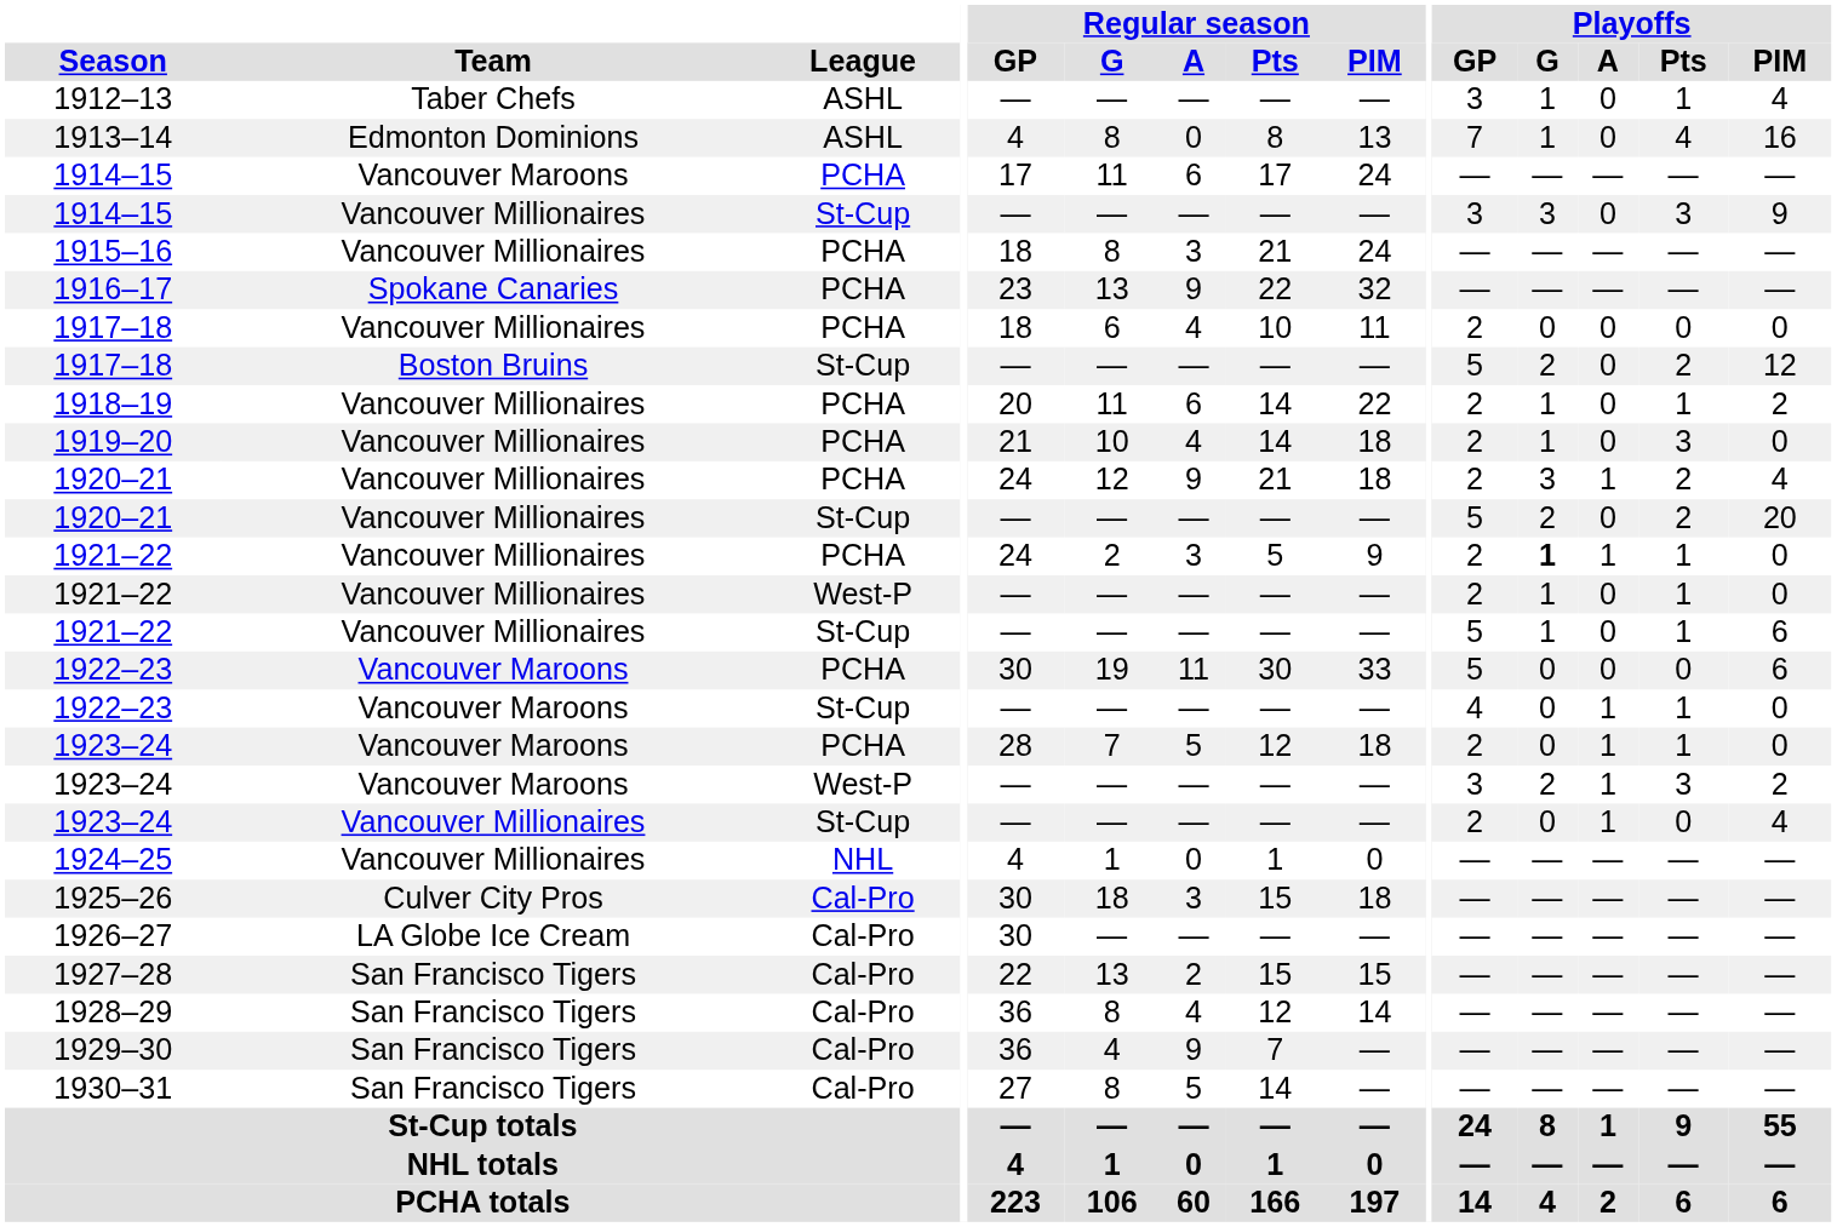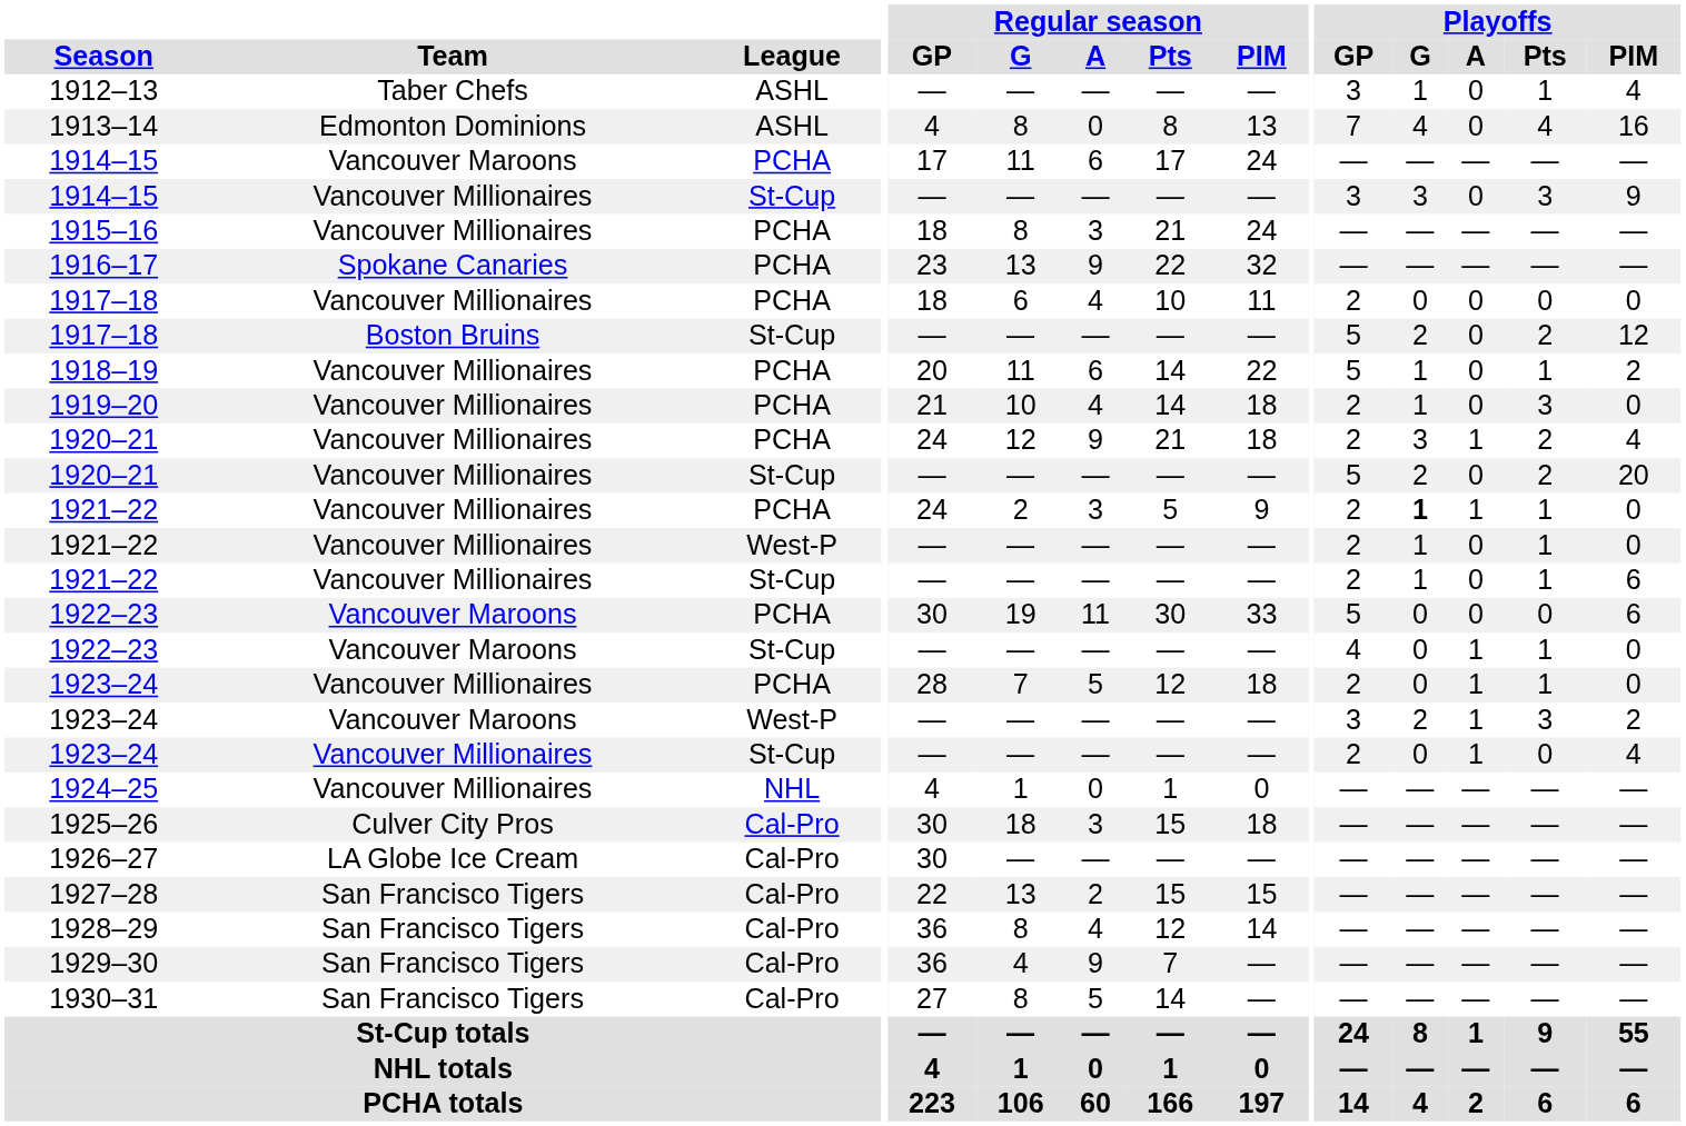 <table border="0" cellpadding="1" cellspacing="0" style="text-align:center; width:60em">
 <tr bgcolor="#e0e0e0">
 <th colspan="3" bgcolor="#ffffff"></th>
 <th rowspan="100" bgcolor="#ffffff"></th>
 <th colspan="5"><a href='#'>Regular season</a></th>
 <th rowspan="100" bgcolor="#ffffff"></th>
 <th colspan="5"><a href='#'>Playoffs</a></th>
 </tr>
 <tr bgcolor="#e0e0e0">
 <th><a href='#'>Season</a></th>
 <th>Team</th>
 <th>League</th>
 <th>GP</th>
 <th><a href='#'>G</a></th>
 <th><a href='#'>A</a></th>
 <th><a href='#'>Pts</a></th>
 <th><a href='#'>PIM</a></th>
 <th>GP</th>
 <th>G</th>
 <th>A</th>
 <th>Pts</th>
 <th>PIM</th>
 </tr>
 <tr>
 <td>1912–13</td>
 <td>Taber Chefs</td>
 <td>ASHL</td>
 <td>—</td>
 <td>—</td>
 <td>—</td>
 <td>—</td>
 <td>—</td>
 <td>3</td>
 <td>1</td>
 <td>0</td>
 <td>1</td>
 <td>4</td>
 </tr>
 <tr bgcolor="#f0f0f0">
 <td>1913–14</td>
 <td>Edmonton Dominions</td>
 <td>ASHL</td>
 <td>4</td>
 <td>8</td>
 <td>0</td>
 <td>8</td>
 <td>13</td>
 <td>7</td>
-<td>1</td>
+<td>4</td>
 <td>0</td>
 <td>4</td>
 <td>16</td>
 </tr>
 <tr>
 <td><a href='#'>1914–15</a></td>
 <td>Vancouver Maroons</td>
 <td><a href='#'>PCHA</a></td>
 <td>17</td>
 <td>11</td>
 <td>6</td>
 <td>17</td>
 <td>24</td>
 <td>—</td>
 <td>—</td>
 <td>—</td>
 <td>—</td>
 <td>—</td>
 </tr>
 <tr bgcolor="#f0f0f0">
 <td><a href='#'>1914–15</a></td>
 <td>Vancouver Millionaires</td>
 <td><a href='#'>St-Cup</a></td>
 <td>—</td>
 <td>—</td>
 <td>—</td>
 <td>—</td>
 <td>—</td>
 <td>3</td>
 <td>3</td>
 <td>0</td>
 <td>3</td>
 <td>9</td>
 </tr>
 <tr>
 <td><a href='#'>1915–16</a></td>
 <td>Vancouver Millionaires</td>
 <td>PCHA</td>
 <td>18</td>
 <td>8</td>
 <td>3</td>
 <td>21</td>
 <td>24</td>
 <td>—</td>
 <td>—</td>
 <td>—</td>
 <td>—</td>
 <td>—</td>
 </tr>
 <tr bgcolor="#f0f0f0">
 <td><a href='#'>1916–17</a></td>
 <td><a href='#'>Spokane Canaries</a></td>
 <td>PCHA</td>
 <td>23</td>
 <td>13</td>
 <td>9</td>
 <td>22</td>
 <td>32</td>
 <td>—</td>
 <td>—</td>
 <td>—</td>
 <td>—</td>
 <td>—</td>
 </tr>
 <tr>
 <td><a href='#'>1917–18</a></td>
 <td>Vancouver Millionaires</td>
 <td>PCHA</td>
 <td>18</td>
 <td>6</td>
 <td>4</td>
 <td>10</td>
 <td>11</td>
 <td>2</td>
 <td>0</td>
 <td>0</td>
 <td>0</td>
 <td>0</td>
 </tr>
 <tr bgcolor="#f0f0f0">
 <td><a href='#'>1917–18</a></td>
 <td><a href='#'>Boston Bruins</a></td>
 <td>St-Cup</td>
 <td>—</td>
 <td>—</td>
 <td>—</td>
 <td>—</td>
 <td>—</td>
 <td>5</td>
 <td>2</td>
 <td>0</td>
 <td>2</td>
 <td>12</td>
 </tr>
 <tr>
 <td><a href='#'>1918–19</a></td>
 <td>Vancouver Millionaires</td>
 <td>PCHA</td>
 <td>20</td>
 <td>11</td>
 <td>6</td>
 <td>14</td>
 <td>22</td>
-<td>2</td>
+<td>5</td>
 <td>1</td>
 <td>0</td>
 <td>1</td>
 <td>2</td>
 </tr>
 <tr bgcolor="#f0f0f0">
 <td><a href='#'>1919–20</a></td>
 <td>Vancouver Millionaires</td>
 <td>PCHA</td>
 <td>21</td>
 <td>10</td>
 <td>4</td>
 <td>14</td>
 <td>18</td>
 <td>2</td>
 <td>1</td>
 <td>0</td>
 <td>3</td>
 <td>0</td>
 </tr>
 <tr>
 <td><a href='#'>1920–21</a></td>
 <td>Vancouver Millionaires</td>
 <td>PCHA</td>
 <td>24</td>
 <td>12</td>
 <td>9</td>
 <td>21</td>
 <td>18</td>
 <td>2</td>
 <td>3</td>
 <td>1</td>
 <td>2</td>
 <td>4</td>
 </tr>
 <tr bgcolor="#f0f0f0">
 <td><a href='#'>1920–21</a></td>
 <td>Vancouver Millionaires</td>
 <td>St-Cup</td>
 <td>—</td>
 <td>—</td>
 <td>—</td>
 <td>—</td>
 <td>—</td>
 <td>5</td>
 <td>2</td>
 <td>0</td>
 <td>2</td>
 <td>20</td>
 </tr>
 <tr>
 <td><a href='#'>1921–22</a></td>
 <td>Vancouver Millionaires</td>
 <td>PCHA</td>
 <td>24</td>
 <td>2</td>
 <td>3</td>
 <td>5</td>
 <td>9</td>
 <td>2</td>
 <td><strong>1</strong></td>
 <td>1</td>
 <td>1</td>
 <td>0</td>
 </tr>
 <tr bgcolor="#f0f0f0">
 <td>1921–22</td>
 <td>Vancouver Millionaires</td>
 <td>West-P</td>
 <td>—</td>
 <td>—</td>
 <td>—</td>
 <td>—</td>
 <td>—</td>
 <td>2</td>
 <td>1</td>
 <td>0</td>
 <td>1</td>
 <td>0</td>
 </tr>
 <tr>
 <td><a href='#'>1921–22</a></td>
 <td>Vancouver Millionaires</td>
 <td>St-Cup</td>
 <td>—</td>
 <td>—</td>
 <td>—</td>
 <td>—</td>
 <td>—</td>
-<td>5</td>
+<td>2</td>
 <td>1</td>
 <td>0</td>
 <td>1</td>
 <td>6</td>
 </tr>
 <tr bgcolor="#f0f0f0">
 <td><a href='#'>1922–23</a></td>
 <td><a href='#'>Vancouver Maroons</a></td>
 <td>PCHA</td>
 <td>30</td>
 <td>19</td>
 <td>11</td>
 <td>30</td>
 <td>33</td>
 <td>5</td>
 <td>0</td>
 <td>0</td>
 <td>0</td>
 <td>6</td>
 </tr>
 <tr>
 <td><a href='#'>1922–23</a></td>
 <td>Vancouver Maroons</td>
 <td>St-Cup</td>
 <td>—</td>
 <td>—</td>
 <td>—</td>
 <td>—</td>
 <td>—</td>
 <td>4</td>
 <td>0</td>
 <td>1</td>
 <td>1</td>
 <td>0</td>
 </tr>
 <tr bgcolor="#f0f0f0">
 <td><a href='#'>1923–24</a></td>
-<td>Vancouver Maroons</td>
+<td>Vancouver Millionaires</td>
 <td>PCHA</td>
 <td>28</td>
 <td>7</td>
 <td>5</td>
 <td>12</td>
 <td>18</td>
 <td>2</td>
 <td>0</td>
 <td>1</td>
 <td>1</td>
 <td>0</td>
 </tr>
 <tr>
 <td>1923–24</td>
 <td>Vancouver Maroons</td>
 <td>West-P</td>
 <td>—</td>
 <td>—</td>
 <td>—</td>
 <td>—</td>
 <td>—</td>
 <td>3</td>
 <td>2</td>
 <td>1</td>
 <td>3</td>
 <td>2</td>
 </tr>
 <tr bgcolor="#f0f0f0">
 <td><a href='#'>1923–24</a></td>
 <td><a href='#'>Vancouver Millionaires</a></td>
 <td>St-Cup</td>
 <td>—</td>
 <td>—</td>
 <td>—</td>
 <td>—</td>
 <td>—</td>
 <td>2</td>
 <td>0</td>
 <td>1</td>
 <td>0</td>
 <td>4</td>
 </tr>
 <tr>
 <td><a href='#'>1924–25</a></td>
 <td>Vancouver Millionaires</td>
 <td><a href='#'>NHL</a></td>
 <td>4</td>
 <td>1</td>
 <td>0</td>
 <td>1</td>
 <td>0</td>
 <td>—</td>
 <td>—</td>
 <td>—</td>
 <td>—</td>
 <td>—</td>
 </tr>
 <tr bgcolor="#f0f0f0">
 <td>1925–26</td>
 <td>Culver City Pros</td>
 <td><a href='#'>Cal-Pro</a></td>
 <td>30</td>
 <td>18</td>
 <td>3</td>
 <td>15</td>
 <td>18</td>
 <td>—</td>
 <td>—</td>
 <td>—</td>
 <td>—</td>
 <td>—</td>
 </tr>
 <tr>
 <td>1926–27</td>
 <td>LA Globe Ice Cream</td>
 <td>Cal-Pro</td>
 <td>30</td>
 <td>—</td>
 <td>—</td>
 <td>—</td>
 <td>—</td>
 <td>—</td>
 <td>—</td>
 <td>—</td>
 <td>—</td>
 <td>—</td>
 </tr>
 <tr bgcolor="#f0f0f0">
 <td>1927–28</td>
 <td>San Francisco Tigers</td>
 <td>Cal-Pro</td>
 <td>22</td>
 <td>13</td>
 <td>2</td>
 <td>15</td>
 <td>15</td>
 <td>—</td>
 <td>—</td>
 <td>—</td>
 <td>—</td>
 <td>—</td>
 </tr>
 <tr>
 <td>1928–29</td>
 <td>San Francisco Tigers</td>
 <td>Cal-Pro</td>
 <td>36</td>
 <td>8</td>
 <td>4</td>
 <td>12</td>
 <td>14</td>
 <td>—</td>
 <td>—</td>
 <td>—</td>
 <td>—</td>
 <td>—</td>
 </tr>
 <tr bgcolor="#f0f0f0">
 <td>1929–30</td>
 <td>San Francisco Tigers</td>
 <td>Cal-Pro</td>
 <td>36</td>
 <td>4</td>
 <td>9</td>
 <td>7</td>
 <td>—</td>
 <td>—</td>
 <td>—</td>
 <td>—</td>
 <td>—</td>
 <td>—</td>
 </tr>
 <tr>
 <td>1930–31</td>
 <td>San Francisco Tigers</td>
 <td>Cal-Pro</td>
 <td>27</td>
 <td>8</td>
 <td>5</td>
 <td>14</td>
 <td>—</td>
 <td>—</td>
 <td>—</td>
 <td>—</td>
 <td>—</td>
 <td>—</td>
 </tr>
 <tr bgcolor="#e0e0e0">
 <th colspan="3">St-Cup totals</th>
 <th>—</th>
 <th>—</th>
 <th>—</th>
 <th>—</th>
 <th>—</th>
 <th>24</th>
 <th>8</th>
 <th>1</th>
 <th>9</th>
 <th>55</th>
 </tr>
 <tr bgcolor="#e0e0e0">
 <th colspan="3">NHL totals</th>
 <th>4</th>
 <th>1</th>
 <th>0</th>
 <th>1</th>
 <th>0</th>
 <th>—</th>
 <th>—</th>
 <th>—</th>
 <th>—</th>
 <th>—</th>
 </tr>
 <tr bgcolor="#e0e0e0">
 <th colspan="3">PCHA totals</th>
 <th>223</th>
 <th>106</th>
 <th>60</th>
 <th>166</th>
 <th>197</th>
 <th>14</th>
 <th>4</th>
 <th>2</th>
 <th>6</th>
 <th>6</th>
 </tr>
 </table>
